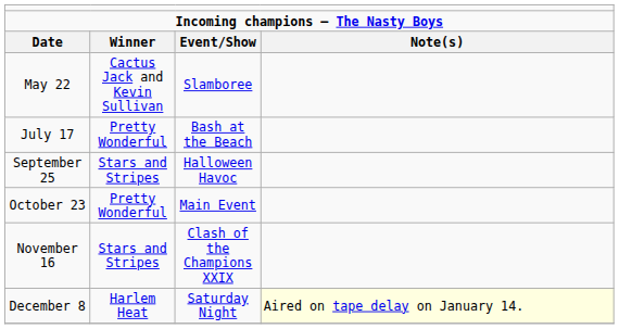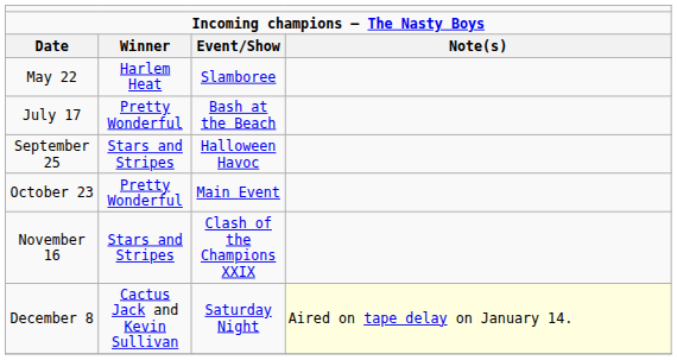 <table class="wikitable" style="text-align:center; width:100%;">
 <tr>
 <td colspan="5"></td>
 </tr>
 <tr>
 <td colspan="5"><strong>Incoming champions – <a href='#'>The Nasty Boys</a> </strong></td>
 </tr>
 <tr>
 <th width=14%>Date</th>
 <th width=14%>Winner</th>
 <th width=14%>Event/Show</th>
 <th width=58%>Note(s)</th>
 </tr>
 <tr>
 <td>May 22</td>
-<td><a href='#'>Cactus Jack</a> and <a href='#'>Kevin Sullivan</a></td>
+<td><a href='#'>Harlem Heat</a><br></td>
 <td><a href='#'>Slamboree</a></td>
 <td align=left></td>
 </tr>
 <tr>
 <td>July 17</td>
 <td><a href='#'>Pretty Wonderful</a><br></td>
 <td><a href='#'>Bash at the Beach</a></td>
 <td align=left></td>
 </tr>
 <tr>
 <td>September 25</td>
 <td><a href='#'>Stars and Stripes</a><br></td>
 <td><a href='#'>Halloween Havoc</a></td>
 <td align=left></td>
 </tr>
 <tr>
 <td>October 23</td>
 <td><a href='#'>Pretty Wonderful</a><br></td>
 <td><a href='#'>Main Event</a></td>
 <td align=left></td>
 </tr>
 <tr>
 <td>November 16</td>
 <td><a href='#'>Stars and Stripes</a><br></td>
 <td><a href='#'>Clash of the Champions XXIX</a></td>
 <td align=left></td>
 </tr>
 <tr>
 <td>December 8</td>
-<td><a href='#'>Harlem Heat</a><br></td>
+<td><a href='#'>Cactus Jack</a> and <a href='#'>Kevin Sullivan</a></td>
 <td><a href='#'>Saturday Night</a></td>
 <td align=left style="background: lightyellow;">Aired on <a href='#'>tape delay</a> on January 14.</td>
 </tr>
 <tr>
 </tr>
 </table>
